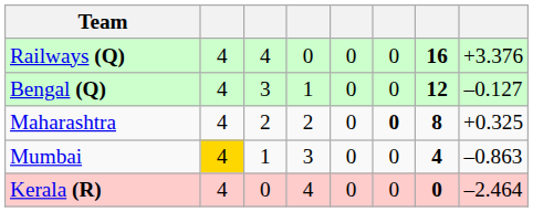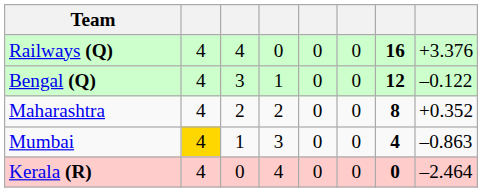 <table class="wikitable" style="text-align:center">
 <tr>
 <th style="width:140px;">Team</th>
 <th style="width:25px;"></th>
 <th style="width:25px;"></th>
 <th style="width:25px;"></th>
 <th style="width:25px;"></th>
 <th style="width:25px;"></th>
 <th style="width:25px;"></th>
 <th style="width:40px;"></th>
 </tr>
 <tr style="background:#cfc;">
 <td style="text-align:left"><a href='#'>Railways</a> <strong>(Q)</strong></td>
 <td>4</td>
 <td>4</td>
 <td>0</td>
 <td>0</td>
 <td>0</td>
 <td><strong>16</strong></td>
 <td>+3.376</td>
 </tr>
 <tr style="background:#cfc;">
 <td style="text-align:left"><a href='#'>Bengal</a> <strong>(Q)</strong></td>
 <td>4</td>
 <td>3</td>
 <td>1</td>
 <td>0</td>
 <td>0</td>
 <td><strong>12</strong></td>
-<td>–0.127</td>
+<td>–0.122</td>
 </tr>
 <tr>
 <td style="text-align:left"><a href='#'>Maharashtra</a></td>
 <td>4</td>
 <td>2</td>
 <td>2</td>
 <td>0</td>
-<td><strong>0</strong></td>
+<td>0</td>
 <td><strong>8</strong></td>
-<td>+0.325</td>
+<td>+0.352</td>
 </tr>
 <tr>
 <td style="text-align:left"><a href='#'>Mumbai</a></td>
 <td style="background: gold;">4</td>
 <td>1</td>
 <td>3</td>
 <td>0</td>
 <td>0</td>
 <td><strong>4</strong></td>
 <td>–0.863</td>
 </tr>
 <tr style="background:#FFCCCC">
 <td style="text-align:left"><a href='#'>Kerala</a> <strong>(R)</strong></td>
 <td>4</td>
 <td>0</td>
 <td>4</td>
 <td>0</td>
 <td>0</td>
 <td><strong>0</strong></td>
 <td>–2.464</td>
 </tr>
 </table>
